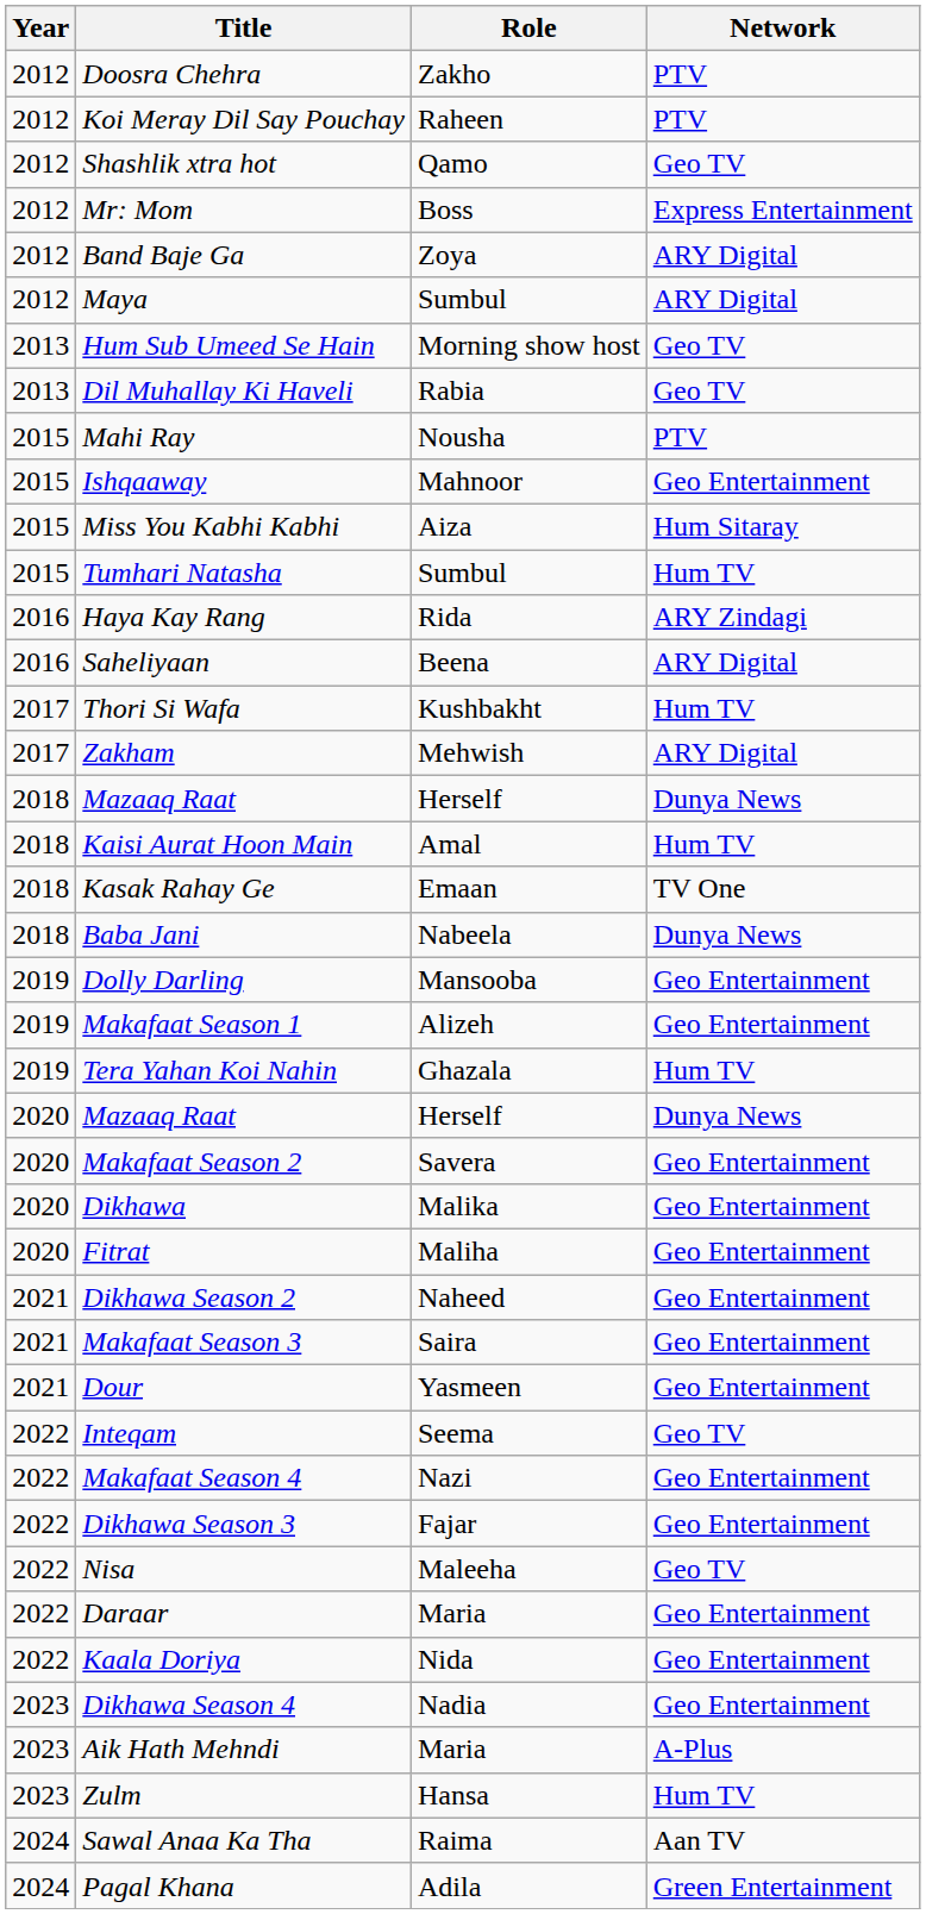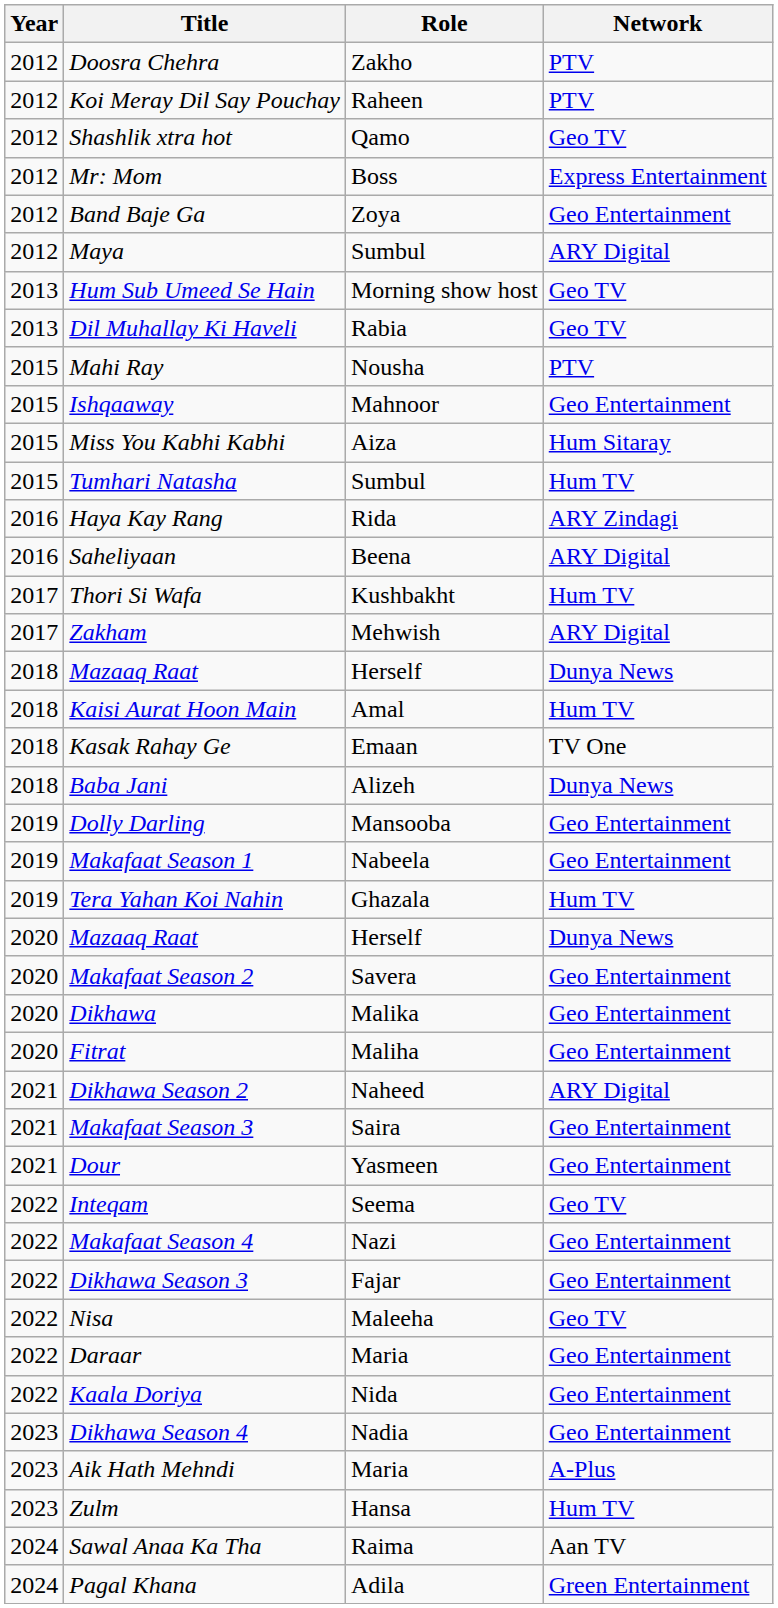 <table class="wikitable sortable plainrowheaders">
 <tr style="text-align:center;">
 <th scope="col">Year</th>
 <th scope="col">Title</th>
 <th scope="col">Role</th>
 <th scope="col">Network</th>
 </tr>
 <tr>
 <td>2012</td>
 <td><em>Doosra Chehra</em></td>
 <td>Zakho</td>
 <td><a href='#'>PTV</a></td>
 </tr>
 <tr>
 <td>2012</td>
 <td><em>Koi Meray Dil Say Pouchay</em></td>
 <td>Raheen</td>
 <td><a href='#'>PTV</a></td>
 </tr>
 <tr>
 <td>2012</td>
 <td><em>Shashlik xtra hot</em></td>
 <td>Qamo</td>
 <td><a href='#'>Geo TV</a></td>
 </tr>
 <tr>
 <td>2012</td>
 <td><em>Mr: Mom</em></td>
 <td>Boss</td>
 <td><a href='#'>Express Entertainment</a></td>
 </tr>
 <tr>
 <td>2012</td>
 <td><em>Band Baje Ga</em></td>
 <td>Zoya</td>
-<td><a href='#'>ARY Digital</a></td>
+<td><a href='#'>Geo Entertainment</a></td>
 </tr>
 <tr>
 <td>2012</td>
 <td><em>Maya</em></td>
 <td>Sumbul</td>
 <td><a href='#'>ARY Digital</a></td>
 </tr>
 <tr>
 <td>2013</td>
 <td><em><a href='#'>Hum Sub Umeed Se Hain</a></em></td>
 <td>Morning show host</td>
 <td><a href='#'>Geo TV</a></td>
 </tr>
 <tr>
 <td>2013</td>
 <td><em><a href='#'>Dil Muhallay Ki Haveli</a></em></td>
 <td>Rabia</td>
 <td><a href='#'>Geo TV</a></td>
 </tr>
 <tr>
 <td>2015</td>
 <td><em>Mahi Ray</em></td>
 <td>Nousha</td>
 <td><a href='#'>PTV</a></td>
 </tr>
 <tr>
 <td>2015</td>
 <td><em><a href='#'>Ishqaaway</a></em></td>
 <td>Mahnoor</td>
 <td><a href='#'>Geo Entertainment</a></td>
 </tr>
 <tr>
 <td>2015</td>
 <td><em>Miss You Kabhi Kabhi</em></td>
 <td>Aiza</td>
 <td><a href='#'>Hum Sitaray</a></td>
 </tr>
 <tr>
 <td>2015</td>
 <td><em><a href='#'>Tumhari Natasha</a></em></td>
 <td>Sumbul</td>
 <td><a href='#'>Hum TV</a></td>
 </tr>
 <tr>
 <td>2016</td>
 <td><em>Haya Kay Rang</em></td>
 <td>Rida</td>
 <td><a href='#'>ARY Zindagi</a></td>
 </tr>
 <tr>
 <td>2016</td>
 <td><em>Saheliyaan</em></td>
 <td>Beena</td>
 <td><a href='#'>ARY Digital</a></td>
 </tr>
 <tr>
 <td>2017</td>
 <td><em>Thori Si Wafa</em></td>
 <td>Kushbakht</td>
 <td><a href='#'>Hum TV</a></td>
 </tr>
 <tr>
 <td>2017</td>
 <td><em><a href='#'>Zakham</a></em></td>
 <td>Mehwish</td>
 <td><a href='#'>ARY Digital</a></td>
 </tr>
 <tr>
 <td>2018</td>
 <td><em><a href='#'>Mazaaq Raat</a></em></td>
 <td>Herself</td>
 <td><a href='#'>Dunya News</a></td>
 </tr>
 <tr>
 <td>2018</td>
 <td><em><a href='#'>Kaisi Aurat Hoon Main</a></em></td>
 <td>Amal</td>
 <td><a href='#'>Hum TV</a></td>
 </tr>
 <tr>
 <td>2018</td>
 <td><em>Kasak Rahay Ge</em></td>
 <td>Emaan</td>
 <td>TV One</td>
 </tr>
 <tr>
 <td>2018</td>
 <td><em><a href='#'>Baba Jani</a></em></td>
-<td>Nabeela</td>
+<td>Alizeh</td>
 <td><a href='#'>Dunya News</a></td>
 </tr>
 <tr>
 <td>2019</td>
 <td><em><a href='#'>Dolly Darling</a></em></td>
 <td>Mansooba</td>
 <td><a href='#'>Geo Entertainment</a></td>
 </tr>
 <tr>
 <td>2019</td>
 <td><em><a href='#'>Makafaat Season 1</a></em></td>
-<td>Alizeh</td>
+<td>Nabeela</td>
 <td><a href='#'>Geo Entertainment</a></td>
 </tr>
 <tr>
 <td>2019</td>
 <td><em><a href='#'>Tera Yahan Koi Nahin</a></em></td>
 <td>Ghazala</td>
 <td><a href='#'>Hum TV</a></td>
 </tr>
 <tr>
 <td>2020</td>
 <td><em><a href='#'>Mazaaq Raat</a></em></td>
 <td>Herself</td>
 <td><a href='#'>Dunya News</a></td>
 </tr>
 <tr>
 <td>2020</td>
 <td><em><a href='#'>Makafaat Season 2</a></em></td>
 <td>Savera</td>
 <td><a href='#'>Geo Entertainment</a></td>
 </tr>
 <tr>
 <td>2020</td>
 <td><em><a href='#'>Dikhawa</a></em></td>
 <td>Malika</td>
 <td><a href='#'>Geo Entertainment</a></td>
 </tr>
 <tr>
 <td>2020</td>
 <td><em><a href='#'>Fitrat</a></em></td>
 <td>Maliha</td>
 <td><a href='#'>Geo Entertainment</a></td>
 </tr>
 <tr>
 <td>2021</td>
 <td><em><a href='#'>Dikhawa Season 2</a></em></td>
 <td>Naheed</td>
-<td><a href='#'>Geo Entertainment</a></td>
+<td><a href='#'>ARY Digital</a></td>
 </tr>
 <tr>
 <td>2021</td>
 <td><em><a href='#'>Makafaat Season 3</a></em></td>
 <td>Saira</td>
 <td><a href='#'>Geo Entertainment</a></td>
 </tr>
 <tr>
 <td>2021</td>
 <td><em><a href='#'>Dour</a></em></td>
 <td>Yasmeen</td>
 <td><a href='#'>Geo Entertainment</a></td>
 </tr>
 <tr>
 <td>2022</td>
 <td><em><a href='#'>Inteqam</a></em></td>
 <td>Seema</td>
 <td><a href='#'>Geo TV</a></td>
 </tr>
 <tr>
 <td>2022</td>
 <td><em><a href='#'>Makafaat Season 4</a></em></td>
 <td>Nazi</td>
 <td><a href='#'>Geo Entertainment</a></td>
 </tr>
 <tr>
 <td>2022</td>
 <td><em><a href='#'>Dikhawa Season 3</a></em></td>
 <td>Fajar</td>
 <td><a href='#'>Geo Entertainment</a></td>
 </tr>
 <tr>
 <td>2022</td>
 <td><em>Nisa</em></td>
 <td>Maleeha</td>
 <td><a href='#'>Geo TV</a></td>
 </tr>
 <tr>
 <td>2022</td>
 <td><em>Daraar</em></td>
 <td>Maria</td>
 <td><a href='#'>Geo Entertainment</a></td>
 </tr>
 <tr>
 <td>2022</td>
 <td><em><a href='#'>Kaala Doriya</a></em></td>
 <td>Nida</td>
 <td><a href='#'>Geo Entertainment</a></td>
 </tr>
 <tr>
 <td>2023</td>
 <td><em><a href='#'>Dikhawa Season 4</a></em></td>
 <td>Nadia</td>
 <td><a href='#'>Geo Entertainment</a></td>
 </tr>
 <tr>
 <td>2023</td>
 <td><em>Aik Hath Mehndi</em></td>
 <td>Maria</td>
 <td><a href='#'>A-Plus</a></td>
 </tr>
 <tr>
 <td>2023</td>
 <td><em>Zulm</em></td>
 <td>Hansa</td>
 <td><a href='#'>Hum TV</a></td>
 </tr>
 <tr>
 <td>2024</td>
 <td><em>Sawal Anaa Ka Tha</em></td>
 <td>Raima</td>
 <td>Aan TV</td>
 </tr>
 <tr>
 <td>2024</td>
 <td><em>Pagal Khana</em></td>
 <td>Adila</td>
 <td><a href='#'>Green Entertainment</a></td>
 </tr>
 </table>
